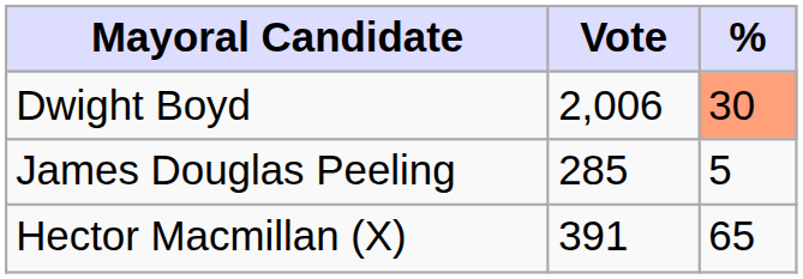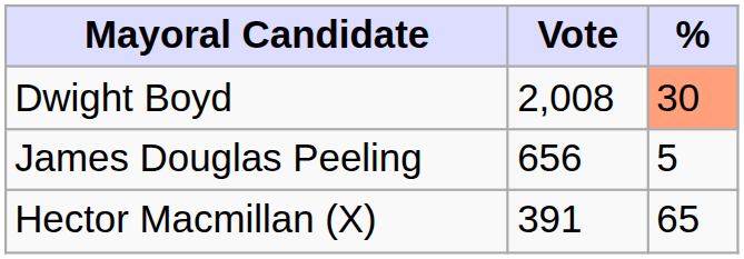 <table class="wikitable">
 <tr>
 <th style="background:#ddf; width:200px;">Mayoral Candidate</th>
 <th style="background:#ddf; width:50px;">Vote</th>
 <th style="background:#ddf; width:30px;">%</th>
 </tr>
 <tr>
 <td>Dwight Boyd</td>
-<td>2,006</td>
+<td>2,008</td>
 <td style="background: lightsalmon;">30</td>
 </tr>
 <tr>
 <td>James Douglas Peeling</td>
-<td>285</td>
+<td>656</td>
 <td>5</td>
 </tr>
 <tr>
 <td>Hector Macmillan (X)</td>
 <td>391</td>
 <td>65</td>
 </tr>
 </table>
